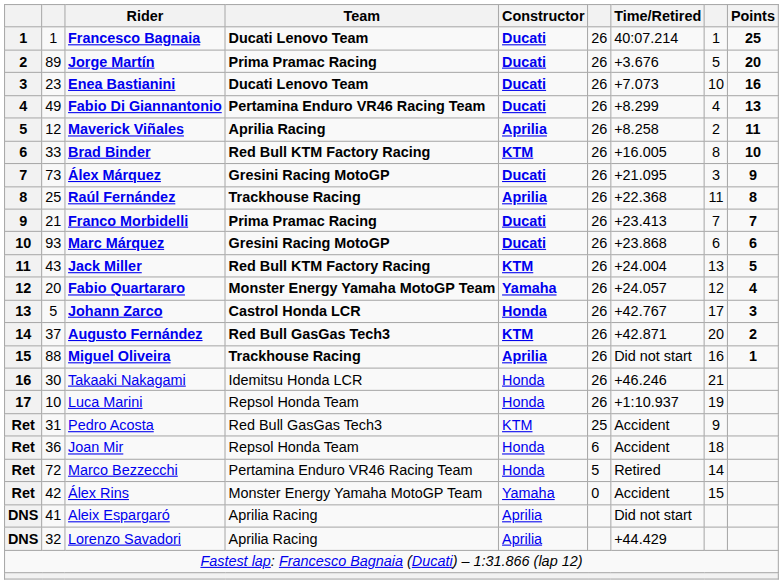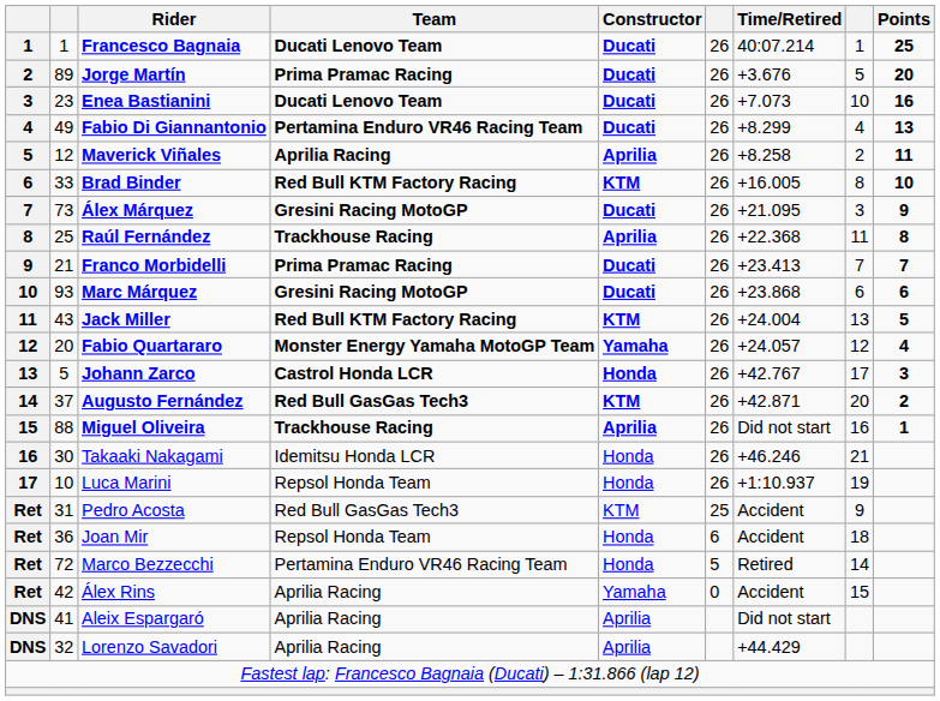 <table class="wikitable sortable" style="font-size: 85%;">
 <tr>
 <th scope="col"></th>
 <th scope="col"></th>
 <th scope="col">Rider</th>
 <th scope="col">Team</th>
 <th scope="col">Constructor</th>
 <th scope="col" class="unsortable"></th>
 <th scope="col" class="unsortable">Time/Retired</th>
 <th scope="col"></th>
 <th scope="col">Points</th>
 </tr>
 <tr>
 <th scope="row">1</th>
 <td align="center">1</td>
 <td data-sort-value="bag"> <strong><a href='#'>Francesco Bagnaia</a></strong></td>
 <td><strong>Ducati Lenovo Team</strong></td>
 <td><strong><a href='#'>Ducati</a></strong></td>
 <td>26</td>
 <td>40:07.214</td>
 <td align="center">1</td>
 <td align="center"><strong>25</strong></td>
 </tr>
 <tr>
 <th scope="row">2</th>
 <td align="center">89</td>
 <td data-sort-value="mart"> <strong><a href='#'>Jorge Martín</a></strong></td>
 <td><strong>Prima Pramac Racing</strong></td>
 <td><strong><a href='#'>Ducati</a></strong></td>
 <td>26</td>
 <td>+3.676</td>
 <td align="center">5</td>
 <td align="center"><strong>20</strong></td>
 </tr>
 <tr>
 <th scope="row">3</th>
 <td align="center">23</td>
 <td data-sort-value="bas"> <strong><a href='#'>Enea Bastianini</a></strong></td>
 <td><strong>Ducati Lenovo Team</strong></td>
 <td><strong><a href='#'>Ducati</a></strong></td>
 <td>26</td>
 <td>+7.073</td>
 <td align="center">10</td>
 <td align="center"><strong>16</strong></td>
 </tr>
 <tr>
 <th scope="row">4</th>
 <td align="center">49</td>
 <td data-sort-value="dig"> <strong><a href='#'>Fabio Di Giannantonio</a></strong></td>
 <td><strong>Pertamina Enduro VR46 Racing Team</strong></td>
 <td><strong><a href='#'>Ducati</a></strong></td>
 <td>26</td>
 <td>+8.299</td>
 <td align="center">4</td>
 <td align="center"><strong>13</strong></td>
 </tr>
 <tr>
 <th scope="row">5</th>
 <td align="center">12</td>
 <td data-sort-value="vin"> <strong><a href='#'>Maverick Viñales</a></strong></td>
 <td><strong>Aprilia Racing</strong></td>
 <td><strong><a href='#'>Aprilia</a></strong></td>
 <td>26</td>
 <td>+8.258</td>
 <td align="center">2</td>
 <td align="center"><strong>11</strong></td>
 </tr>
 <tr>
 <th scope="row">6</th>
 <td align="center">33</td>
 <td data-sort-value="bin"> <strong><a href='#'>Brad Binder</a></strong></td>
 <td><strong>Red Bull KTM Factory Racing</strong></td>
 <td><strong><a href='#'>KTM</a></strong></td>
 <td>26</td>
 <td>+16.005</td>
 <td align="center">8</td>
 <td align="center"><strong>10</strong></td>
 </tr>
 <tr>
 <th scope="row">7</th>
 <td align="center">73</td>
 <td data-sort-value="marqa"> <strong><a href='#'>Álex Márquez</a></strong></td>
 <td><strong>Gresini Racing MotoGP</strong></td>
 <td><strong><a href='#'>Ducati</a></strong></td>
 <td>26</td>
 <td>+21.095</td>
 <td align="center">3</td>
 <td align="center"><strong>9</strong></td>
 </tr>
 <tr>
 <th scope="row">8</th>
 <td align="center">25</td>
 <td data-sort-value="ferr"> <strong><a href='#'>Raúl Fernández</a></strong></td>
 <td><strong>Trackhouse Racing</strong></td>
 <td><strong><a href='#'>Aprilia</a></strong></td>
 <td>26</td>
 <td>+22.368</td>
 <td align="center">11</td>
 <td align="center"><strong>8</strong></td>
 </tr>
 <tr>
 <th scope="row">9</th>
 <td align="center">21</td>
 <td data-sort-value="mor"> <strong><a href='#'>Franco Morbidelli</a></strong></td>
 <td><strong>Prima Pramac Racing</strong></td>
 <td><strong><a href='#'>Ducati</a></strong></td>
 <td>26</td>
 <td>+23.413</td>
 <td align="center">7</td>
 <td align="center"><strong>7</strong></td>
 </tr>
 <tr>
 <th scope="row">10</th>
 <td align="center">93</td>
 <td data-sort-value="marqm"> <strong><a href='#'>Marc Márquez</a></strong></td>
 <td><strong>Gresini Racing MotoGP</strong></td>
 <td><strong><a href='#'>Ducati</a></strong></td>
 <td>26</td>
 <td>+23.868</td>
 <td align="center">6</td>
 <td align="center"><strong>6</strong></td>
 </tr>
 <tr>
 <th scope="row">11</th>
 <td align="center">43</td>
 <td data-sort-value="mil"> <strong><a href='#'>Jack Miller</a></strong></td>
 <td><strong>Red Bull KTM Factory Racing</strong></td>
 <td><strong><a href='#'>KTM</a></strong></td>
 <td>26</td>
 <td>+24.004</td>
 <td align="center">13</td>
 <td align="center"><strong>5</strong></td>
 </tr>
 <tr>
 <th scope="row">12</th>
 <td align="center">20</td>
 <td data-sort-value="qua"> <strong><a href='#'>Fabio Quartararo</a></strong></td>
 <td><strong>Monster Energy Yamaha MotoGP Team</strong></td>
 <td><strong><a href='#'>Yamaha</a></strong></td>
 <td>26</td>
 <td>+24.057</td>
 <td align="center">12</td>
 <td align="center"><strong>4</strong></td>
 </tr>
 <tr>
 <th scope="row">13</th>
 <td align="center">5</td>
 <td data-sort-value="zar"> <strong><a href='#'>Johann Zarco</a></strong></td>
 <td><strong>Castrol Honda LCR</strong></td>
 <td><strong><a href='#'>Honda</a></strong></td>
 <td>26</td>
 <td>+42.767</td>
 <td align="center">17</td>
 <td align="center"><strong>3</strong></td>
 </tr>
 <tr>
 <th scope="row">14</th>
 <td align="center">37</td>
 <td data-sort-value="fera"> <strong><a href='#'>Augusto Fernández</a></strong></td>
 <td><strong>Red Bull GasGas Tech3</strong></td>
 <td><strong><a href='#'>KTM</a></strong></td>
 <td>26</td>
 <td>+42.871</td>
 <td align="center">20</td>
 <td align="center"><strong>2</strong></td>
 </tr>
 <tr>
 <th scope="row">15</th>
 <td align="center">88</td>
 <td data-sort-value="oli"> <strong><a href='#'>Miguel Oliveira</a></strong></td>
 <td><strong>Trackhouse Racing</strong></td>
 <td><strong><a href='#'>Aprilia</a></strong></td>
 <td>26</td>
 <td>Did not start</td>
 <td align="center">16</td>
 <td align="center"><strong>1</strong></td>
 </tr>
 <tr>
 <th scope="row">16</th>
 <td align="center">30</td>
 <td data-sort-value="nak"> <a href='#'>Takaaki Nakagami</a></td>
 <td>Idemitsu Honda LCR</td>
 <td><a href='#'>Honda</a></td>
 <td>26</td>
 <td>+46.246</td>
 <td align="center">21</td>
 <td></td>
 </tr>
 <tr>
 <th scope="row">17</th>
 <td align="center">10</td>
 <td data-sort-value="mari"> <a href='#'>Luca Marini</a></td>
 <td>Repsol Honda Team</td>
 <td><a href='#'>Honda</a></td>
 <td>26</td>
 <td>+1:10.937</td>
 <td align="center">19</td>
 <td></td>
 </tr>
 <tr>
 <th scope="row">Ret</th>
 <td align="center">31</td>
 <td data-sort-value="aco"> <a href='#'>Pedro Acosta</a></td>
 <td>Red Bull GasGas Tech3</td>
 <td><a href='#'>KTM</a></td>
 <td>25</td>
 <td>Accident</td>
 <td align="center">9</td>
 <td></td>
 </tr>
 <tr>
 <th scope="row">Ret</th>
 <td align="center">36</td>
 <td data-sort-value="mir"> <a href='#'>Joan Mir</a></td>
 <td>Repsol Honda Team</td>
 <td><a href='#'>Honda</a></td>
 <td>6</td>
 <td>Accident</td>
 <td align="center">18</td>
 <td></td>
 </tr>
 <tr>
 <th scope="row">Ret</th>
 <td align="center">72</td>
 <td data-sort-value="bez"> <a href='#'>Marco Bezzecchi</a></td>
 <td>Pertamina Enduro VR46 Racing Team</td>
 <td><a href='#'>Honda</a></td>
 <td>5</td>
 <td>Retired</td>
 <td align="center">14</td>
 <td align="center"></td>
 </tr>
 <tr>
 <th scope="row">Ret</th>
 <td align="center">42</td>
 <td data-sort-value="rin"> <a href='#'>Álex Rins</a></td>
-<td>Monster Energy Yamaha MotoGP Team</td>
+<td>Aprilia Racing</td>
 <td><a href='#'>Yamaha</a></td>
 <td>0</td>
 <td>Accident</td>
 <td align="center">15</td>
 <td align="center"></td>
 </tr>
 <tr>
 <th scope="row">DNS</th>
 <td align="center">41</td>
 <td data-sort-value="esp"> <a href='#'>Aleix Espargaró</a></td>
 <td>Aprilia Racing</td>
 <td><a href='#'>Aprilia</a></td>
 <td></td>
 <td>Did not start</td>
 <td align="center"></td>
 <td></td>
 </tr>
 <tr>
 <th scope="row">DNS</th>
 <td align="center">32</td>
 <td data-sort-value="sav"> <a href='#'>Lorenzo Savadori</a></td>
 <td>Aprilia Racing</td>
 <td><a href='#'>Aprilia</a></td>
 <td></td>
 <td>+44.429</td>
 <td align="center"></td>
 <td align="center"></td>
 </tr>
 <tr class="sortbottom">
 <td colspan="9" style="text-align:center"><em><a href='#'>Fastest lap</a>:  <a href='#'>Francesco Bagnaia</a> (<a href='#'>Ducati</a>) – 1:31.866 (lap 12)</em></td>
 </tr>
 <tr class="sortbottom">
 <th colspan=9></th>
 </tr>
 </table>
